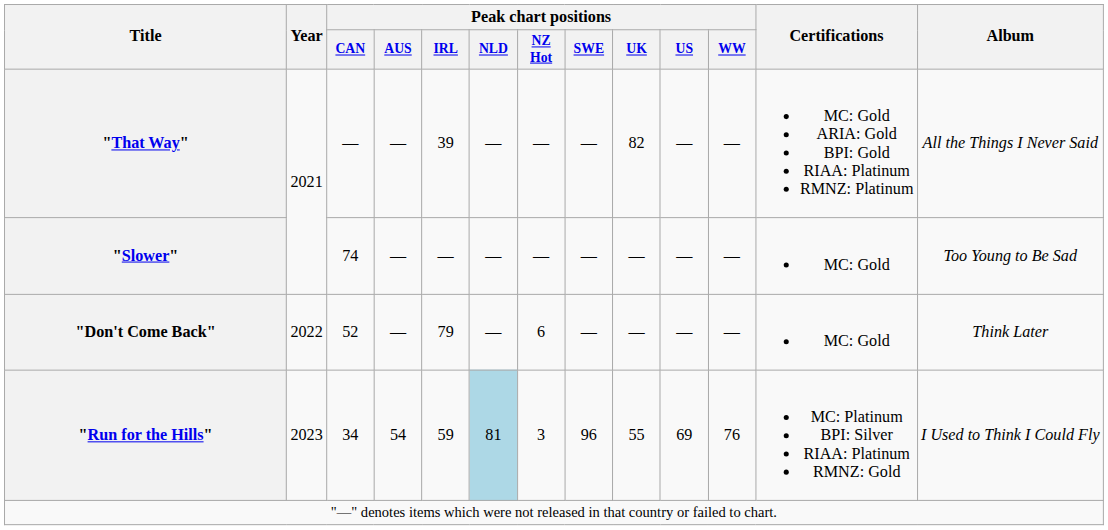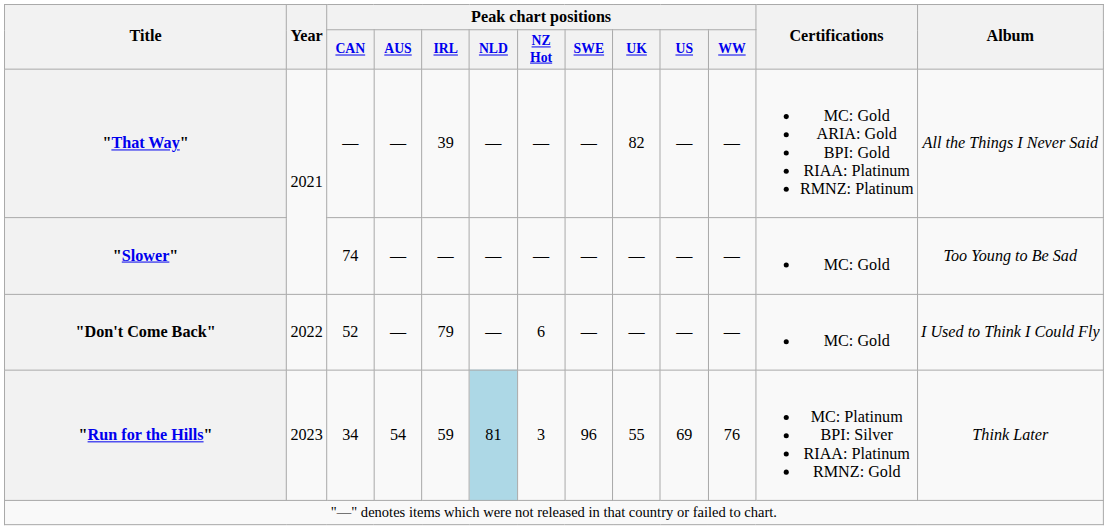 <table class="wikitable plainrowheaders" style="text-align:center;">
 <tr>
 <th scope="col" rowspan="2" style="width:17em;">Title</th>
 <th scope="col" rowspan="2" style="width:1em;">Year</th>
 <th scope="col" colspan="9">Peak chart positions</th>
 <th scope="col" rowspan="2">Certifications</th>
 <th scope="col" rowspan="2">Album</th>
 </tr>
 <tr>
 <th scope="col" style="width:3em;font-size:85%;"><a href='#'>CAN</a><br></th>
 <th scope="col" style="width:3em;font-size:85%;"><a href='#'>AUS</a><br></th>
 <th scope="col" style="width:3em;font-size:85%;"><a href='#'>IRL</a><br></th>
 <th scope="col" style="width:3em;font-size:85%;"><a href='#'>NLD</a><br></th>
 <th scope="col" style="width:3em;font-size:85%;"><a href='#'>NZ<br>Hot</a><br></th>
 <th scope="col" style="width:3em;font-size:85%;"><a href='#'>SWE</a><br></th>
 <th scope="col" style="width:3em;font-size:85%;"><a href='#'>UK</a><br></th>
 <th scope="col" style="width:3em;font-size:85%;"><a href='#'>US</a><br></th>
 <th scope="col" style="width:3em;font-size:85%;"><a href='#'>WW</a><br></th>
 </tr>
 <tr>
 <th scope="row">"<a href='#'>That Way</a>"</th>
 <td rowspan="2">2021</td>
 <td>—</td>
 <td>—</td>
 <td>39</td>
 <td>—</td>
 <td>—</td>
 <td>—</td>
 <td>82</td>
 <td>—</td>
 <td>—</td>
 <td><br><ul><li>MC: Gold</li><li>ARIA: Gold</li><li>BPI: Gold</li><li>RIAA: Platinum</li><li>RMNZ: Platinum</li></ul></td>
 <td><em>All the Things I Never Said</em></td>
 </tr>
 <tr>
 <th scope="row">"<a href='#'>Slower</a>"</th>
 <td>74</td>
 <td>—</td>
 <td>—</td>
 <td>—</td>
 <td>—</td>
 <td>—</td>
 <td>—</td>
 <td>—</td>
 <td>—</td>
 <td><br><ul><li>MC: Gold</li></ul></td>
 <td><em>Too Young to Be Sad</em></td>
 </tr>
 <tr>
 <th scope="row">"Don't Come Back"</th>
 <td>2022</td>
 <td>52</td>
 <td>—</td>
 <td>79</td>
 <td>—</td>
 <td>6</td>
 <td>—</td>
 <td>—</td>
 <td>—</td>
 <td>—</td>
 <td><br><ul><li>MC: Gold</li></ul></td>
-<td><em>Think Later</em></td>
+<td><em>I Used to Think I Could Fly</em></td>
 </tr>
 <tr>
 <th scope="row">"<a href='#'>Run for the Hills</a>"</th>
 <td>2023</td>
 <td>34</td>
 <td>54</td>
 <td>59</td>
 <td style="background: lightblue;">81</td>
 <td>3</td>
 <td>96</td>
 <td>55</td>
 <td>69</td>
 <td>76</td>
 <td><br><ul><li>MC: Platinum</li><li>BPI: Silver</li><li>RIAA: Platinum</li><li>RMNZ: Gold</li></ul></td>
-<td><em>I Used to Think I Could Fly</em></td>
+<td><em>Think Later</em></td>
 </tr>
 <tr>
 <td colspan="15" style="font-size:90%;">"—" denotes items which were not released in that country or failed to chart.</td>
 </tr>
 </table>
